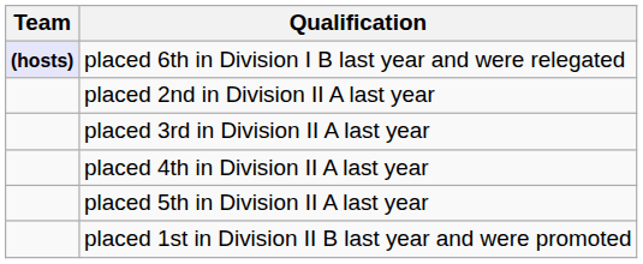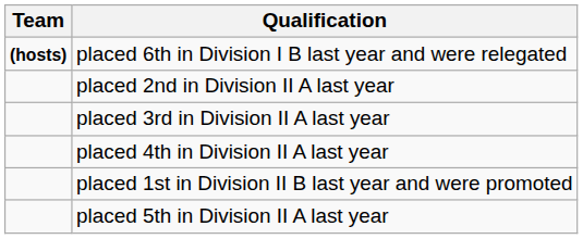 <table class="wikitable">
 <tr>
 <th>Team</th>
 <th>Qualification</th>
 </tr>
 <tr>
-<td style="background: lavender;"> <small><strong>(hosts)</strong></small></td>
+<td> <small><strong>(hosts)</strong></small></td>
 <td>placed 6th in Division I B last year and were relegated</td>
 </tr>
 <tr>
 <td></td>
 <td>placed 2nd in Division II A last year</td>
 </tr>
 <tr>
 <td></td>
 <td>placed 3rd in Division II A last year</td>
 </tr>
 <tr>
 <td></td>
 <td>placed 4th in Division II A last year</td>
 </tr>
 <tr>
 <td></td>
-<td>placed 5th in Division II A last year</td>
+<td>placed 1st in Division II B last year and were promoted</td>
 </tr>
 <tr>
 <td></td>
-<td>placed 1st in Division II B last year and were promoted</td>
+<td>placed 5th in Division II A last year</td>
 </tr>
 </table>
